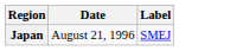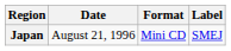 <table class="wikitable plainrowheaders">
 <tr>
 <th scope="col">Region</th>
 <th scope="col">Date</th>
+<th scope="col">Format</th>
 <th scope="col">Label</th>
 </tr>
 <tr>
 <th scope="row">Japan</th>
 <td>August 21, 1996</td>
+<td><a href='#'>Mini CD</a></td>
 <td><a href='#'>SMEJ</a></td>
 </tr>
 </table>
